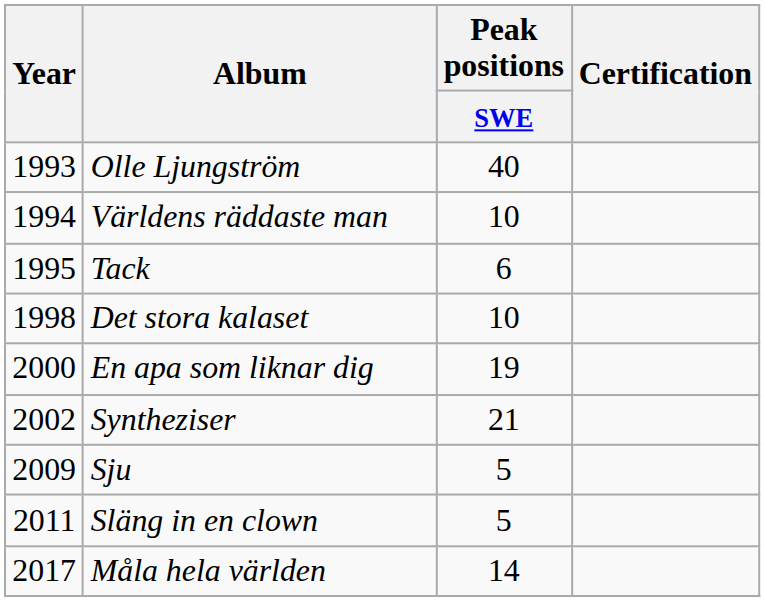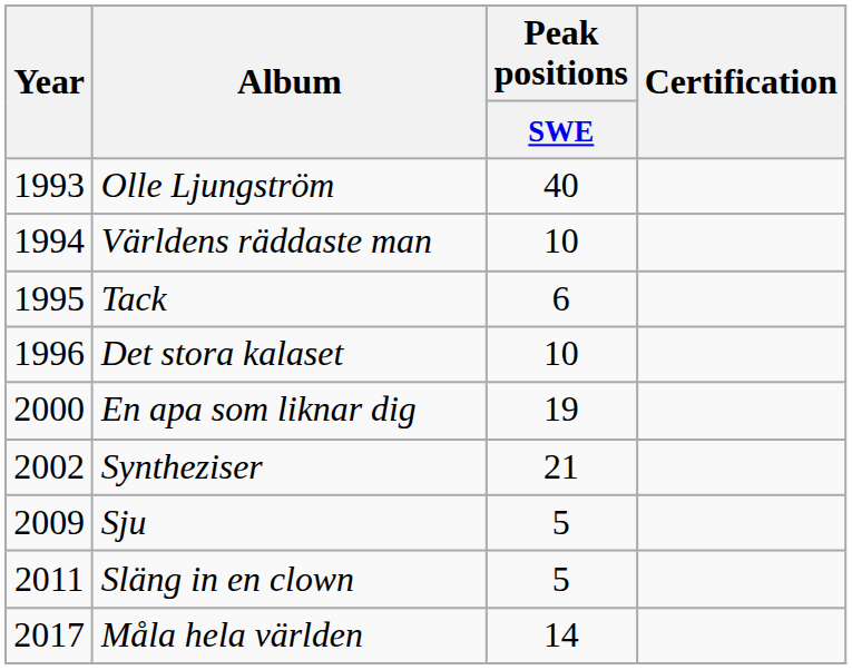 <table class="wikitable">
 <tr>
 <th align="center" rowspan="2" width="10">Year</th>
 <th align="center" rowspan="2" width="170">Album</th>
 <th align="center" colspan="1" width="30">Peak positions</th>
 <th align="center" rowspan="2" width="60">Certification</th>
 </tr>
 <tr>
 <th width="20"><small><a href='#'>SWE</a></small><br></th>
 </tr>
 <tr>
 <td align="center" rowspan="1">1993</td>
 <td><em>Olle Ljungström</em></td>
 <td align="center">40</td>
 <td align="center"></td>
 </tr>
 <tr>
 <td align="center" rowspan="1">1994</td>
 <td><em>Världens räddaste man</em></td>
 <td align="center">10</td>
 <td align="center"></td>
 </tr>
 <tr>
 <td align="center" rowspan="1">1995</td>
 <td><em>Tack</em></td>
 <td align="center">6</td>
 <td align="center"></td>
 </tr>
 <tr>
-<td align="center" rowspan="1">1998</td>
+<td align="center" rowspan="1">1996</td>
 <td><em>Det stora kalaset</em></td>
 <td align="center">10</td>
 <td align="center"></td>
 </tr>
 <tr>
 <td align="center" rowspan="1">2000</td>
 <td><em>En apa som liknar dig</em></td>
 <td align="center">19</td>
 <td align="center"></td>
 </tr>
 <tr>
 <td align="center" rowspan="1">2002</td>
 <td><em>Syntheziser</em></td>
 <td align="center">21</td>
 <td align="center"></td>
 </tr>
 <tr>
 <td align="center" rowspan="1">2009</td>
 <td><em>Sju</em></td>
 <td align="center">5</td>
 <td align="center"></td>
 </tr>
 <tr>
 <td align="center" rowspan="1">2011</td>
 <td><em>Släng in en clown</em></td>
 <td align="center">5</td>
 <td align="center"></td>
 </tr>
 <tr>
 <td align="center" rowspan="1">2017</td>
 <td><em>Måla hela världen</em></td>
 <td align="center">14</td>
 <td align="center"></td>
 </tr>
 <tr>
 </tr>
 </table>
